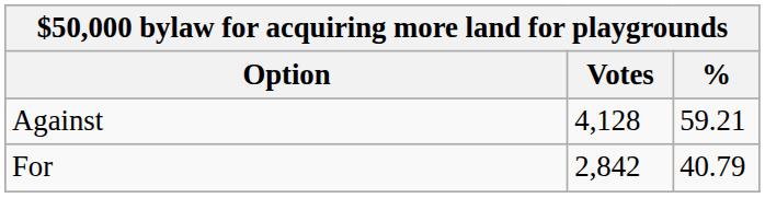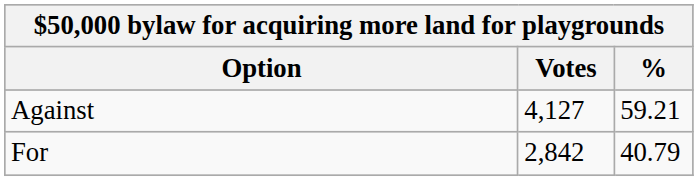 <table class="wikitable">
 <tr>
 <th colspan="3">$50,000 bylaw for acquiring more land for playgrounds</th>
 </tr>
 <tr>
 <th style="width: 300px">Option</th>
 <th style="width: 50px">Votes</th>
 <th style="width: 40px">%</th>
 </tr>
 <tr>
 <td>Against</td>
-<td>4,128</td>
+<td>4,127</td>
 <td>59.21</td>
 </tr>
 <tr>
 <td>For</td>
 <td>2,842</td>
 <td>40.79</td>
 </tr>
 </table>
